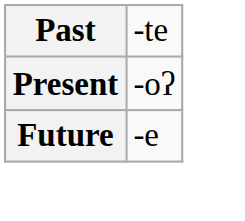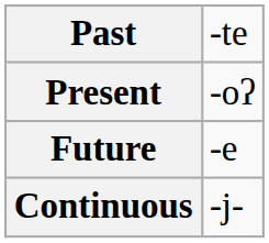 <table class="wikitable">
 <tr>
 <th>Past</th>
 <td>-te</td>
 </tr>
 <tr>
 <th>Present</th>
 <td>-oʔ</td>
 </tr>
 <tr>
 <th>Future</th>
 <td>-e</td>
 </tr>
+<tr>
+<th>Continuous</th>
+<td>-j-</td>
+</tr>
 </table>
